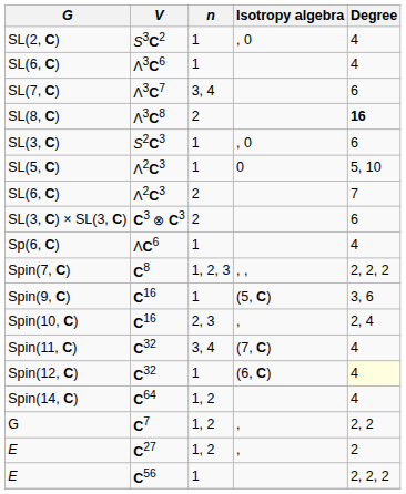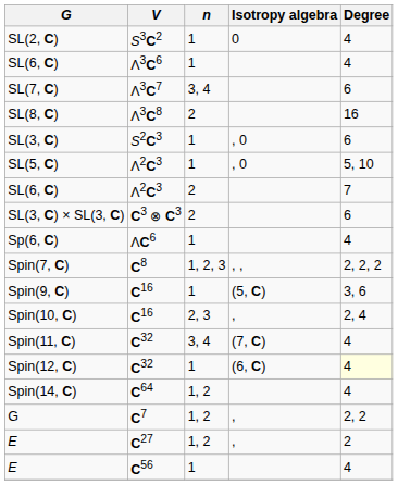 <table class="wikitable">
 <tr>
 <th><em>G</em></th>
 <th><em>V</em></th>
 <th><em>n</em></th>
 <th>Isotropy algebra</th>
 <th>Degree</th>
 </tr>
 <tr>
 <td>SL(2, <strong>C</strong>)</td>
 <td><em>S</em><sup>3</sup><strong>C</strong><sup>2</sup></td>
 <td>1</td>
-<td>, 0</td>
+<td>0</td>
 <td>4</td>
 </tr>
 <tr>
 <td>SL(6, <strong>C</strong>)</td>
 <td>Λ<sup>3</sup><strong>C</strong><sup>6</sup></td>
 <td>1</td>
 <td></td>
 <td>4</td>
 </tr>
 <tr>
 <td>SL(7, <strong>C</strong>)</td>
 <td>Λ<sup>3</sup><strong>C</strong><sup>7</sup></td>
 <td>3, 4</td>
 <td></td>
 <td>6</td>
 </tr>
 <tr>
 <td>SL(8, <strong>C</strong>)</td>
 <td>Λ<sup>3</sup><strong>C</strong><sup>8</sup></td>
 <td>2</td>
 <td></td>
-<td><strong>16</strong></td>
+<td>16</td>
 </tr>
 <tr>
 <td>SL(3, <strong>C</strong>)</td>
 <td><em>S</em><sup>2</sup><strong>C</strong><sup>3</sup></td>
 <td>1</td>
 <td>, 0</td>
 <td>6</td>
 </tr>
 <tr>
 <td>SL(5, <strong>C</strong>)</td>
 <td>Λ<sup>2</sup><strong>C</strong><sup>3</sup></td>
 <td>1</td>
-<td>0</td>
+<td>, 0</td>
 <td>5, 10</td>
 </tr>
 <tr>
 <td>SL(6, <strong>C</strong>)</td>
 <td>Λ<sup>2</sup><strong>C</strong><sup>3</sup></td>
 <td>2</td>
 <td></td>
 <td>7</td>
 </tr>
 <tr>
 <td>SL(3, <strong>C</strong>) × SL(3, <strong>C</strong>)</td>
 <td><strong>C</strong><sup>3</sup> ⊗ <strong>C</strong><sup>3</sup></td>
 <td>2</td>
 <td></td>
 <td>6</td>
 </tr>
 <tr>
 <td>Sp(6, <strong>C</strong>)</td>
 <td nowrap>Λ<strong>C</strong><sup>6</sup></td>
 <td>1</td>
 <td></td>
 <td>4</td>
 </tr>
 <tr>
 <td>Spin(7, <strong>C</strong>)</td>
 <td><strong>C</strong><sup>8</sup></td>
 <td>1, 2, 3</td>
 <td>, , </td>
 <td>2, 2, 2</td>
 </tr>
 <tr>
 <td>Spin(9, <strong>C</strong>)</td>
 <td><strong>C</strong><sup>16</sup></td>
 <td>1</td>
 <td>(5, <strong>C</strong>)</td>
 <td>3, 6</td>
 </tr>
 <tr>
 <td>Spin(10, <strong>C</strong>)</td>
 <td><strong>C</strong><sup>16</sup></td>
 <td>2, 3</td>
 <td>, </td>
 <td>2, 4</td>
 </tr>
 <tr>
 <td>Spin(11, <strong>C</strong>)</td>
 <td><strong>C</strong><sup>32</sup></td>
 <td>3, 4</td>
 <td>(7, <strong>C</strong>)</td>
 <td>4</td>
 </tr>
 <tr>
 <td>Spin(12, <strong>C</strong>)</td>
 <td><strong>C</strong><sup>32</sup></td>
 <td>1</td>
 <td>(6, <strong>C</strong>)</td>
 <td style="background: lightyellow;">4</td>
 </tr>
 <tr>
 <td>Spin(14, <strong>C</strong>)</td>
 <td><strong>C</strong><sup>64</sup></td>
 <td>1, 2</td>
 <td></td>
 <td>4</td>
 </tr>
 <tr>
 <td>G</td>
 <td><strong>C</strong><sup>7</sup></td>
 <td>1, 2</td>
 <td>, </td>
 <td>2, 2</td>
 </tr>
 <tr>
 <td><em>E</em></td>
 <td><strong>C</strong><sup>27</sup></td>
 <td>1, 2</td>
 <td>, </td>
 <td>2</td>
 </tr>
 <tr>
 <td><em>E</em></td>
 <td><strong>C</strong><sup>56</sup></td>
 <td>1</td>
 <td></td>
-<td>2, 2, 2</td>
+<td>4</td>
 </tr>
 <tr>
 </tr>
 </table>
